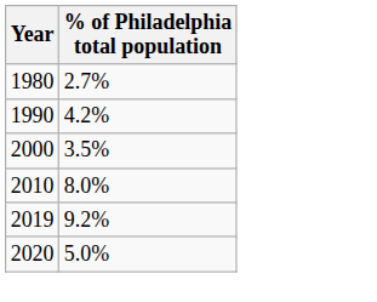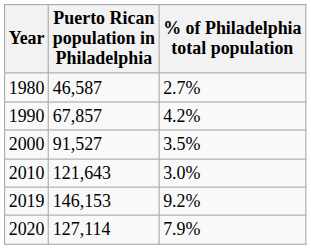 <table class="wikitable sortable">
 <tr>
 <th>Year </th>
+<th>Puerto Rican<br> population in<br> Philadelphia</th>
 <th>% of Philadelphia<br> total population</th>
 </tr>
 <tr>
 <td>1980</td>
+<td>46,587</td>
 <td>2.7%</td>
 </tr>
 <tr>
 <td>1990</td>
+<td>67,857</td>
 <td>4.2%</td>
 </tr>
 <tr>
 <td>2000</td>
+<td>91,527</td>
 <td>3.5%</td>
 </tr>
 <tr>
 <td>2010</td>
-<td>8.0%</td>
+<td>121,643</td>
+<td>3.0%</td>
 </tr>
 <tr>
 <td>2019</td>
+<td>146,153</td>
 <td>9.2%</td>
 </tr>
 <tr>
 <td>2020</td>
-<td>5.0%</td>
+<td>127,114</td>
+<td>7.9%</td>
 </tr>
 </table>
